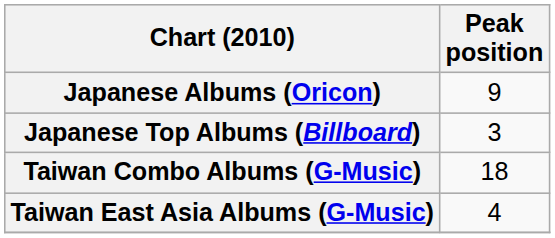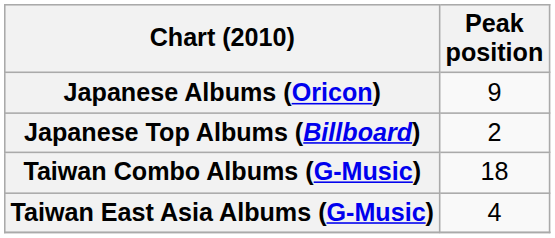 <table class="wikitable sortable plainrowheaders">
 <tr>
 <th>Chart (2010)</th>
 <th>Peak<br>position</th>
 </tr>
 <tr>
 <th scope="row">Japanese Albums (<a href='#'>Oricon</a>)</th>
 <td align="center">9</td>
 </tr>
 <tr>
 <th scope="row">Japanese Top Albums (<em><a href='#'>Billboard</a></em>)</th>
-<td align="center">3</td>
+<td align="center">2</td>
 </tr>
 <tr>
 <th scope="row">Taiwan Combo Albums (<a href='#'>G-Music</a>)</th>
 <td align="center">18</td>
 </tr>
 <tr>
 <th scope="row">Taiwan East Asia Albums (<a href='#'>G-Music</a>)</th>
 <td align="center">4</td>
 </tr>
 <tr>
 </tr>
 </table>
